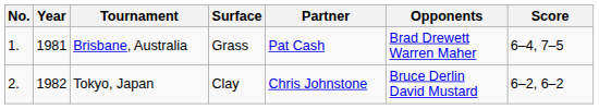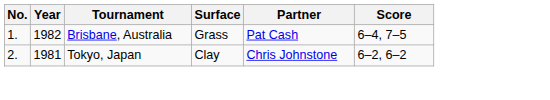 <table class="sortable wikitable" style=font-size:97%>
 <tr>
 <th style="width:20px">No.</th>
 <th style="width:30px">Year</th>
 <th style="width:150px">Tournament</th>
 <th style="width:50px">Surface</th>
 <th style="width:130px">Partner</th>
-<th style="width:130px">Opponents</th>
 <th style="width:90px" class="unsortable">Score</th>
 </tr>
 <tr>
 <td>1.</td>
-<td>1981</td>
+<td>1982</td>
 <td><a href='#'>Brisbane</a>, Australia</td>
 <td>Grass</td>
 <td> <a href='#'>Pat Cash</a></td>
-<td> <a href='#'>Brad Drewett</a><br> <a href='#'>Warren Maher</a></td>
 <td>6–4, 7–5</td>
 </tr>
 <tr>
 <td>2.</td>
-<td>1982</td>
+<td>1981</td>
 <td>Tokyo, Japan</td>
 <td>Clay</td>
 <td> <a href='#'>Chris Johnstone</a></td>
-<td> <a href='#'>Bruce Derlin</a><br> <a href='#'>David Mustard</a></td>
 <td>6–2, 6–2</td>
 </tr>
 </table>
